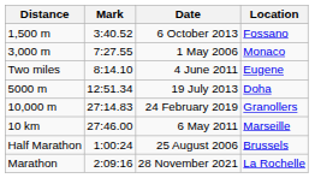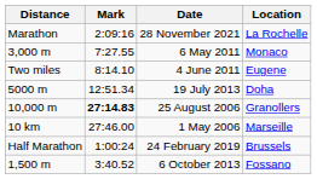 <table class="wikitable" |]>
 <tr>
 <th>Distance</th>
 <th>Mark</th>
 <th>Date</th>
 <th>Location</th>
 </tr>
 <tr>
-<td>1,500 m</td>
-<td align=right>3:40.52</td>
-<td align=right>6 October 2013</td>
-<td><a href='#'>Fossano</a></td>
+<td>Marathon</td>
+<td align=right>2:09:16</td>
+<td align=right>28 November 2021</td>
+<td><a href='#'>La Rochelle</a></td>
 </tr>
 <tr>
 <td>3,000 m</td>
 <td align=right>7:27.55</td>
-<td align=right>1 May 2006</td>
+<td align=right>6 May 2011</td>
 <td><a href='#'>Monaco</a></td>
 </tr>
 <tr>
 <td>Two miles</td>
 <td align=right>8:14.10</td>
 <td align=right>4 June 2011</td>
 <td><a href='#'>Eugene</a></td>
 </tr>
 <tr>
 <td>5000 m</td>
 <td align=right>12:51.34</td>
 <td align=right>19 July 2013</td>
 <td><a href='#'>Doha</a></td>
 </tr>
 <tr>
 <td>10,000 m</td>
-<td align=right>27:14.83</td>
-<td align=right>24 February 2019</td>
+<td align=right><strong>27:14.83</strong></td>
+<td align=right>25 August 2006</td>
 <td><a href='#'>Granollers</a></td>
 </tr>
 <tr>
 <td>10 km</td>
 <td align=right>27:46.00</td>
-<td align=right>6 May 2011</td>
+<td align=right>1 May 2006</td>
 <td><a href='#'>Marseille</a></td>
 </tr>
 <tr>
 <td>Half Marathon</td>
 <td align=right>1:00:24</td>
-<td align=right>25 August 2006</td>
+<td align=right>24 February 2019</td>
 <td><a href='#'>Brussels</a></td>
 </tr>
 <tr>
-<td>Marathon</td>
-<td align=right>2:09:16</td>
-<td align=right>28 November 2021</td>
-<td><a href='#'>La Rochelle</a></td>
+<td>1,500 m</td>
+<td align=right>3:40.52</td>
+<td align=right>6 October 2013</td>
+<td><a href='#'>Fossano</a></td>
 </tr>
 </table>
